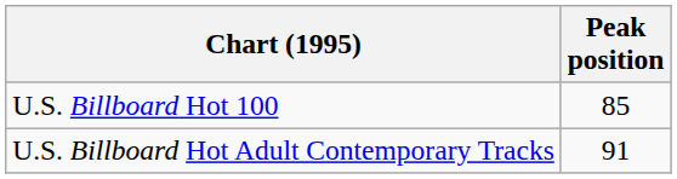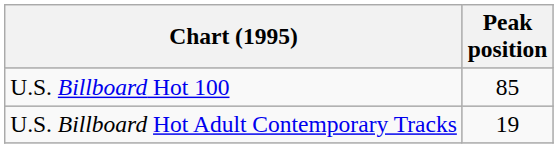 <table class="wikitable sortable">
 <tr>
 <th align="left">Chart (1995)</th>
 <th align="center">Peak<br>position</th>
 </tr>
 <tr>
 <td>U.S. <a href='#'><em>Billboard</em> Hot 100</a></td>
 <td align="center">85</td>
 </tr>
 <tr>
 <td>U.S. <em>Billboard</em> <a href='#'>Hot Adult Contemporary Tracks</a></td>
-<td align="center">91</td>
+<td align="center">19</td>
 </tr>
 </table>
